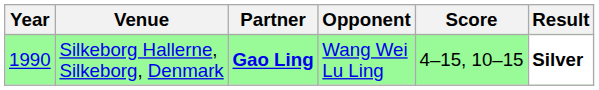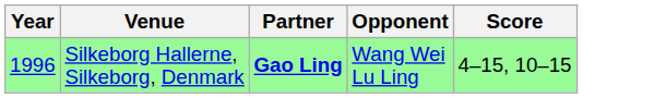 <table class="sortable wikitable" style="font-size: 90%;">
 <tr>
 <th>Year</th>
 <th>Venue</th>
 <th>Partner</th>
 <th>Opponent</th>
 <th>Score</th>
-<th>Result</th>
 </tr>
 <tr style="background:#98FB98">
-<td align="center"><a href='#'>1990</a></td>
+<td align="center"><a href='#'>1996</a></td>
 <td align="left"><a href='#'>Silkeborg Hallerne</a>,<br><a href='#'>Silkeborg</a>, <a href='#'>Denmark</a></td>
 <td align="left"><strong> <a href='#'>Gao Ling</a></strong></td>
 <td align="left"> <a href='#'>Wang Wei</a> <br>  <a href='#'>Lu Ling</a></td>
 <td align="left">4–15, 10–15</td>
-<td style="text-align:left; background:white"> <strong>Silver</strong></td>
 </tr>
 </table>
